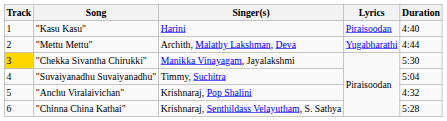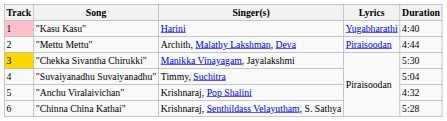 <table class="wikitable" style="font-size:95%;">
 <tr>
 <th>Track</th>
 <th>Song</th>
 <th>Singer(s)</th>
 <th>Lyrics</th>
 <th>Duration</th>
 </tr>
 <tr>
-<td>1</td>
+<td style="background: pink;">1</td>
 <td>"Kasu Kasu"</td>
 <td><a href='#'>Harini</a></td>
-<td><a href='#'>Piraisoodan</a></td>
+<td><a href='#'>Yugabharathi</a></td>
 <td>4:40</td>
 </tr>
 <tr>
 <td>2</td>
 <td>"Mettu Mettu"</td>
 <td>Archith, <a href='#'>Malathy Lakshman</a>, <a href='#'>Deva</a></td>
-<td><a href='#'>Yugabharathi</a></td>
+<td><a href='#'>Piraisoodan</a></td>
 <td>4:44</td>
 </tr>
 <tr>
 <td style="background: gold;">3</td>
 <td>"Chekka Sivantha Chirukki"</td>
 <td><a href='#'>Manikka Vinayagam</a>, Jayalakshmi</td>
 <td rowspan=4>Piraisoodan</td>
 <td>5:30</td>
 </tr>
 <tr>
 <td>4</td>
 <td>"Suvaiyanadhu Suvaiyanadhu"</td>
 <td>Timmy, <a href='#'>Suchitra</a></td>
 <td>5:04</td>
 </tr>
 <tr>
 <td>5</td>
 <td>"Anchu Viralaivichan"</td>
 <td>Krishnaraj, <a href='#'>Pop Shalini</a></td>
 <td>4:32</td>
 </tr>
 <tr>
 <td>6</td>
 <td>"Chinna China Kathai"</td>
 <td>Krishnaraj, <a href='#'>Senthildass Velayutham</a>, S. Sathya</td>
 <td>5:28</td>
 </tr>
 </table>
